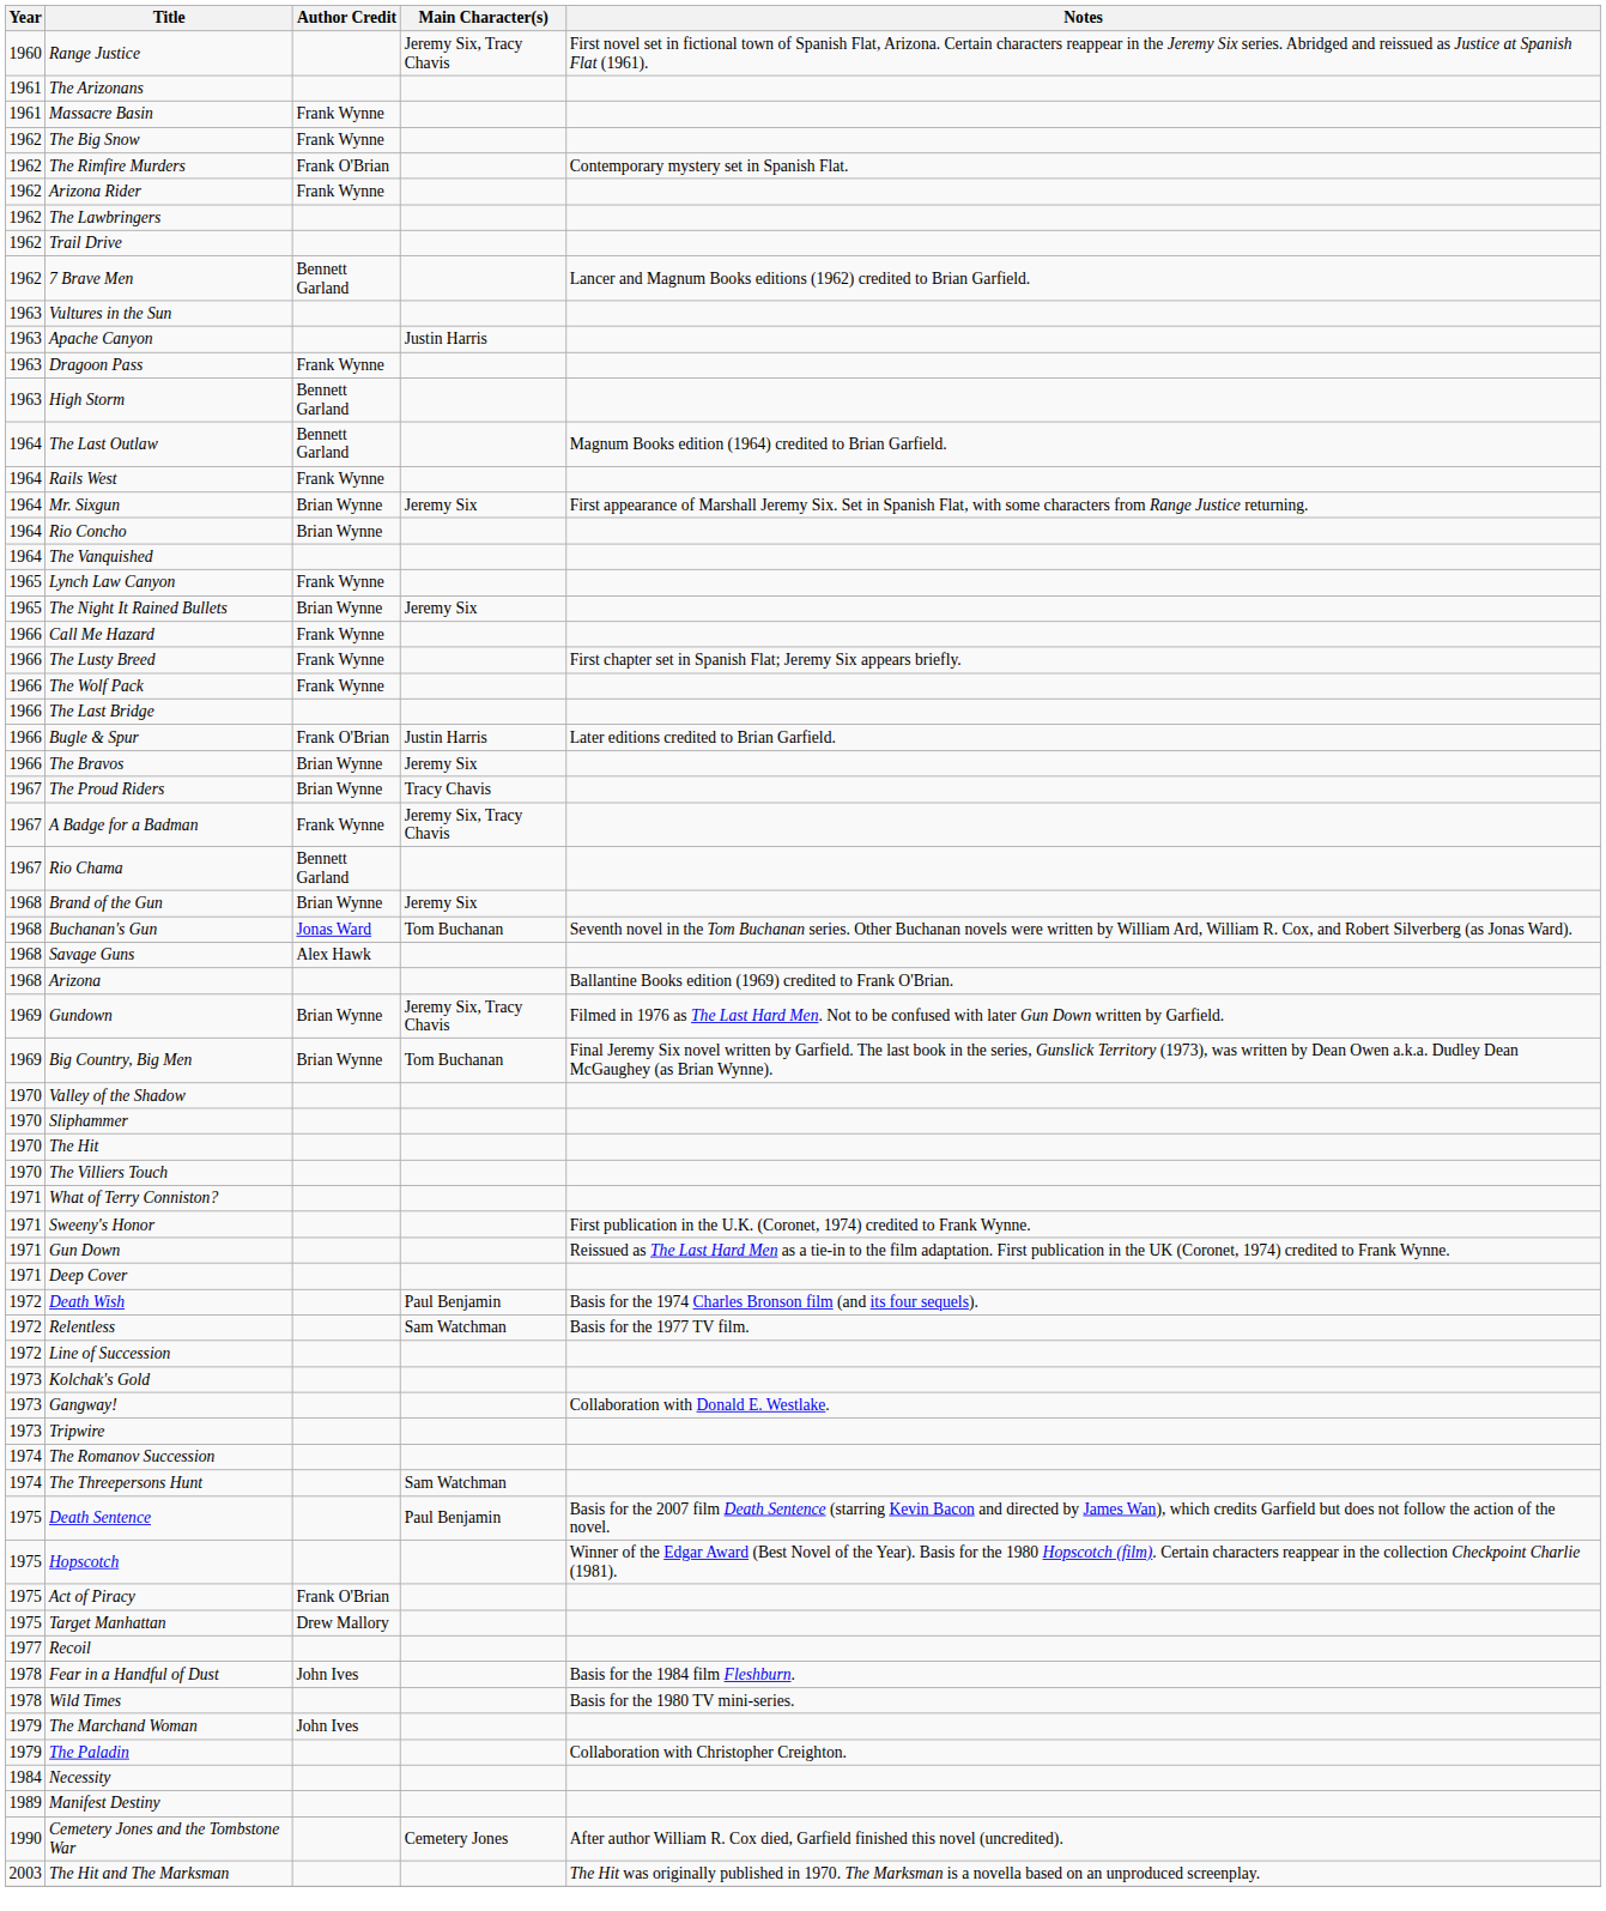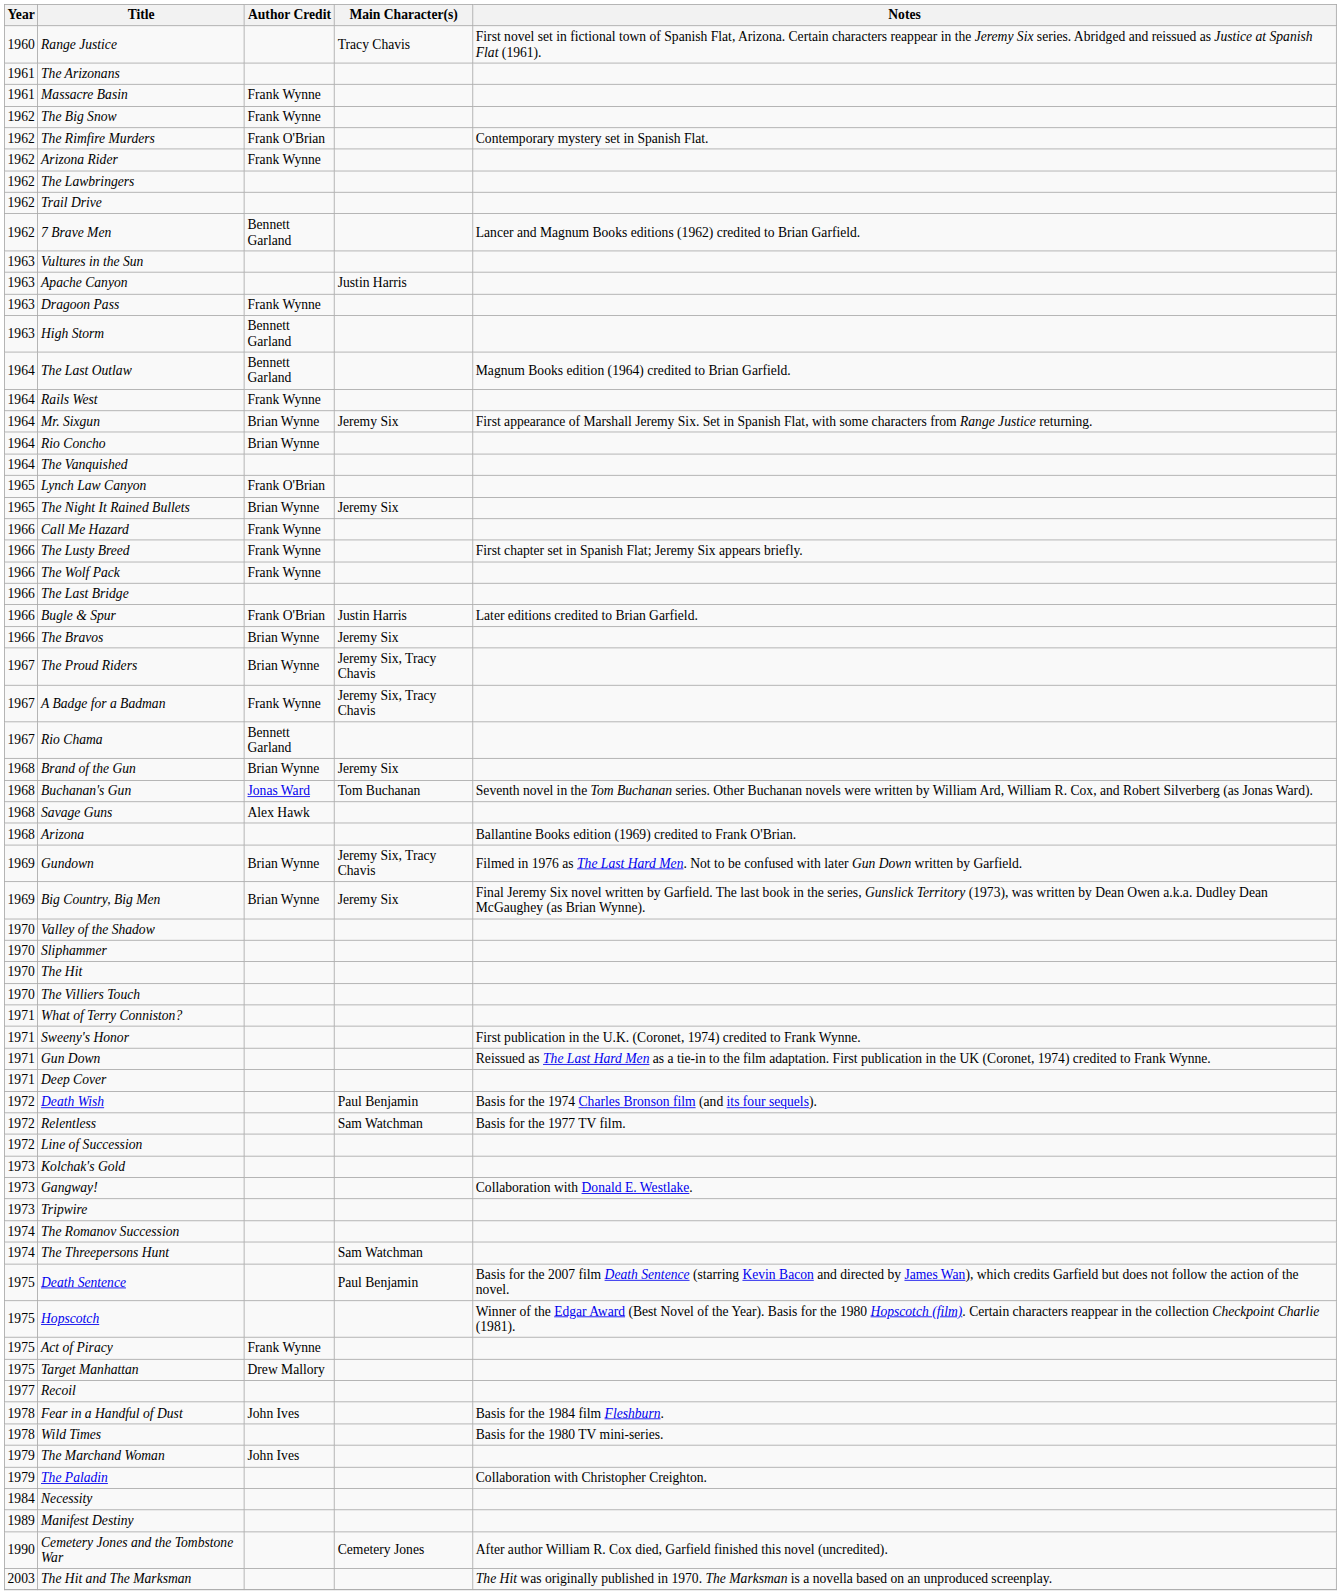 <table class="wikitable sortable">
 <tr>
 <th>Year</th>
 <th>Title</th>
 <th>Author Credit</th>
 <th>Main Character(s)</th>
 <th>Notes</th>
 </tr>
 <tr>
 <td>1960</td>
 <td><em>Range Justice</em></td>
 <td></td>
-<td>Jeremy Six, Tracy Chavis</td>
+<td>Tracy Chavis</td>
 <td>First novel set in fictional town of Spanish Flat, Arizona. Certain characters reappear in the <em>Jeremy Six</em> series. Abridged and reissued as <em>Justice at Spanish Flat</em> (1961).</td>
 </tr>
 <tr>
 <td>1961</td>
 <td><em>The Arizonans</em></td>
 <td></td>
 <td></td>
 <td></td>
 </tr>
 <tr>
 <td>1961</td>
 <td><em>Massacre Basin</em></td>
 <td>Frank Wynne</td>
 <td></td>
 <td></td>
 </tr>
 <tr>
 <td>1962</td>
 <td><em>The Big Snow</em></td>
 <td>Frank Wynne</td>
 <td></td>
 <td></td>
 </tr>
 <tr>
 <td>1962</td>
 <td><em>The Rimfire Murders</em></td>
 <td>Frank O'Brian</td>
 <td></td>
 <td>Contemporary mystery set in Spanish Flat.</td>
 </tr>
 <tr>
 <td>1962</td>
 <td><em>Arizona Rider</em></td>
 <td>Frank Wynne</td>
 <td></td>
 <td></td>
 </tr>
 <tr>
 <td>1962</td>
 <td><em>The Lawbringers</em></td>
 <td></td>
 <td></td>
 <td></td>
 </tr>
 <tr>
 <td>1962</td>
 <td><em>Trail Drive</em></td>
 <td></td>
 <td></td>
 <td></td>
 </tr>
 <tr>
 <td>1962</td>
 <td><em>7 Brave Men</em></td>
 <td>Bennett Garland</td>
 <td></td>
 <td>Lancer and Magnum Books editions (1962) credited to Brian Garfield.</td>
 </tr>
 <tr>
 <td>1963</td>
 <td><em>Vultures in the Sun</em></td>
 <td></td>
 <td></td>
 <td></td>
 </tr>
 <tr>
 <td>1963</td>
 <td><em>Apache Canyon</em></td>
 <td></td>
 <td>Justin Harris</td>
 <td></td>
 </tr>
 <tr>
 <td>1963</td>
 <td><em>Dragoon Pass</em></td>
 <td>Frank Wynne</td>
 <td></td>
 <td></td>
 </tr>
 <tr>
 <td>1963</td>
 <td><em>High Storm</em></td>
 <td>Bennett Garland</td>
 <td></td>
 <td></td>
 </tr>
 <tr>
 <td>1964</td>
 <td><em>The Last Outlaw</em></td>
 <td>Bennett Garland</td>
 <td></td>
 <td>Magnum Books edition (1964) credited to Brian Garfield.</td>
 </tr>
 <tr>
 <td>1964</td>
 <td><em>Rails West</em></td>
 <td>Frank Wynne</td>
 <td></td>
 <td></td>
 </tr>
 <tr>
 <td>1964</td>
 <td><em>Mr. Sixgun</em></td>
 <td>Brian Wynne</td>
 <td>Jeremy Six</td>
 <td>First appearance of Marshall Jeremy Six. Set in Spanish Flat, with some characters from <em>Range Justice</em> returning.</td>
 </tr>
 <tr>
 <td>1964</td>
 <td><em>Rio Concho</em></td>
 <td>Brian Wynne</td>
 <td></td>
 <td></td>
 </tr>
 <tr>
 <td>1964</td>
 <td><em>The Vanquished</em></td>
 <td></td>
 <td></td>
 <td></td>
 </tr>
 <tr>
 <td>1965</td>
 <td><em>Lynch Law Canyon</em></td>
-<td>Frank Wynne</td>
+<td>Frank O'Brian</td>
 <td></td>
 <td></td>
 </tr>
 <tr>
 <td>1965</td>
 <td><em>The Night It Rained Bullets</em></td>
 <td>Brian Wynne</td>
 <td>Jeremy Six</td>
 <td></td>
 </tr>
 <tr>
 <td>1966</td>
 <td><em>Call Me Hazard</em></td>
 <td>Frank Wynne</td>
 <td></td>
 <td></td>
 </tr>
 <tr>
 <td>1966</td>
 <td><em>The Lusty Breed</em></td>
 <td>Frank Wynne</td>
 <td></td>
 <td>First chapter set in Spanish Flat; Jeremy Six appears briefly.</td>
 </tr>
 <tr>
 <td>1966</td>
 <td><em>The Wolf Pack</em></td>
 <td>Frank Wynne</td>
 <td></td>
 <td></td>
 </tr>
 <tr>
 <td>1966</td>
 <td><em>The Last Bridge</em></td>
 <td></td>
 <td></td>
 <td></td>
 </tr>
 <tr>
 <td>1966</td>
 <td><em>Bugle & Spur</em></td>
 <td>Frank O'Brian</td>
 <td>Justin Harris</td>
 <td>Later editions credited to Brian Garfield.</td>
 </tr>
 <tr>
 <td>1966</td>
 <td><em>The Bravos</em></td>
 <td>Brian Wynne</td>
 <td>Jeremy Six</td>
 <td></td>
 </tr>
 <tr>
 <td>1967</td>
 <td><em>The Proud Riders</em></td>
 <td>Brian Wynne</td>
-<td>Tracy Chavis</td>
+<td>Jeremy Six, Tracy Chavis</td>
 <td></td>
 </tr>
 <tr>
 <td>1967</td>
 <td><em>A Badge for a Badman</em></td>
 <td>Frank Wynne</td>
 <td>Jeremy Six, Tracy Chavis</td>
 <td></td>
 </tr>
 <tr>
 <td>1967</td>
 <td><em>Rio Chama</em></td>
 <td>Bennett Garland</td>
 <td></td>
 <td></td>
 </tr>
 <tr>
 <td>1968</td>
 <td><em>Brand of the Gun</em></td>
 <td>Brian Wynne</td>
 <td>Jeremy Six</td>
 <td></td>
 </tr>
 <tr>
 <td>1968</td>
 <td><em>Buchanan's Gun</em></td>
 <td><a href='#'>Jonas Ward</a></td>
 <td>Tom Buchanan</td>
 <td>Seventh novel in the <em>Tom Buchanan</em> series. Other Buchanan novels were written by William Ard, William R. Cox, and Robert Silverberg (as Jonas Ward).</td>
 </tr>
 <tr>
 <td>1968</td>
 <td><em>Savage Guns</em></td>
 <td>Alex Hawk</td>
 <td></td>
 <td></td>
 </tr>
 <tr>
 <td>1968</td>
 <td><em>Arizona</em></td>
 <td></td>
 <td></td>
 <td>Ballantine Books edition (1969) credited to Frank O'Brian.</td>
 </tr>
 <tr>
 <td>1969</td>
 <td><em>Gundown</em></td>
 <td>Brian Wynne</td>
 <td>Jeremy Six, Tracy Chavis</td>
 <td>Filmed in 1976 as <em><a href='#'>The Last Hard Men</a></em>. Not to be confused with later <em>Gun Down</em> written by Garfield.</td>
 </tr>
 <tr>
 <td>1969</td>
 <td><em>Big Country, Big Men</em></td>
 <td>Brian Wynne</td>
-<td>Tom Buchanan</td>
+<td>Jeremy Six</td>
 <td>Final Jeremy Six novel written by Garfield. The last book in the series, <em>Gunslick Territory</em> (1973), was written by Dean Owen a.k.a. Dudley Dean McGaughey (as Brian Wynne).</td>
 </tr>
 <tr>
 <td>1970</td>
 <td><em>Valley of the Shadow</em></td>
 <td></td>
 <td></td>
 <td></td>
 </tr>
 <tr>
 <td>1970</td>
 <td><em>Sliphammer</em></td>
 <td></td>
 <td></td>
 <td></td>
 </tr>
 <tr>
 <td>1970</td>
 <td><em>The Hit</em></td>
 <td></td>
 <td></td>
 <td></td>
 </tr>
 <tr>
 <td>1970</td>
 <td><em>The Villiers Touch</em></td>
 <td></td>
 <td></td>
 <td></td>
 </tr>
 <tr>
 <td>1971</td>
 <td><em>What of Terry Conniston?</em></td>
 <td></td>
 <td></td>
 <td></td>
 </tr>
 <tr>
 <td>1971</td>
 <td><em>Sweeny's Honor</em></td>
 <td></td>
 <td></td>
 <td>First publication in the U.K. (Coronet, 1974) credited to Frank Wynne.</td>
 </tr>
 <tr>
 <td>1971</td>
 <td><em>Gun Down</em></td>
 <td></td>
 <td></td>
 <td>Reissued as <em><a href='#'>The Last Hard Men</a></em> as a tie-in to the film adaptation. First publication in the UK (Coronet, 1974) credited to Frank Wynne.</td>
 </tr>
 <tr>
 <td>1971</td>
 <td><em>Deep Cover</em></td>
 <td></td>
 <td></td>
 <td></td>
 </tr>
 <tr>
 <td>1972</td>
 <td><em><a href='#'>Death Wish</a></em></td>
 <td></td>
 <td>Paul Benjamin</td>
 <td>Basis for the 1974 <a href='#'>Charles Bronson film</a> (and <a href='#'>its four sequels</a>).</td>
 </tr>
 <tr>
 <td>1972</td>
 <td><em>Relentless</em></td>
 <td></td>
 <td>Sam Watchman</td>
 <td>Basis for the 1977 TV film.</td>
 </tr>
 <tr>
 <td>1972</td>
 <td><em>Line of Succession</em></td>
 <td></td>
 <td></td>
 <td></td>
 </tr>
 <tr>
 <td>1973</td>
 <td><em>Kolchak's Gold</em></td>
 <td></td>
 <td></td>
 <td></td>
 </tr>
 <tr>
 <td>1973</td>
 <td><em>Gangway!</em></td>
 <td></td>
 <td></td>
 <td>Collaboration with <a href='#'>Donald E. Westlake</a>.</td>
 </tr>
 <tr>
 <td>1973</td>
 <td><em>Tripwire</em></td>
 <td></td>
 <td></td>
 <td></td>
 </tr>
 <tr>
 <td>1974</td>
 <td><em>The Romanov Succession</em></td>
 <td></td>
 <td></td>
 <td></td>
 </tr>
 <tr>
 <td>1974</td>
 <td><em>The Threepersons Hunt</em></td>
 <td></td>
 <td>Sam Watchman</td>
 <td></td>
 </tr>
 <tr>
 <td>1975</td>
 <td><em><a href='#'>Death Sentence</a></em></td>
 <td></td>
 <td>Paul Benjamin</td>
 <td>Basis for the 2007 film <em><a href='#'>Death Sentence</a></em> (starring <a href='#'>Kevin Bacon</a> and directed by <a href='#'>James Wan</a>), which credits Garfield but does not follow the action of the novel.</td>
 </tr>
 <tr>
 <td>1975</td>
 <td><em><a href='#'>Hopscotch</a></em></td>
 <td></td>
 <td></td>
 <td>Winner of the <a href='#'>Edgar Award</a> (Best Novel of the Year). Basis for the 1980 <em><a href='#'>Hopscotch (film)</a></em>. Certain characters reappear in the collection <em>Checkpoint Charlie</em> (1981).</td>
 </tr>
 <tr>
 <td>1975</td>
 <td><em>Act of Piracy</em></td>
-<td>Frank O'Brian</td>
+<td>Frank Wynne</td>
 <td></td>
 <td></td>
 </tr>
 <tr>
 <td>1975</td>
 <td><em>Target Manhattan</em></td>
 <td>Drew Mallory</td>
 <td></td>
 <td></td>
 </tr>
 <tr>
 <td>1977</td>
 <td><em>Recoil</em></td>
 <td></td>
 <td></td>
 <td></td>
 </tr>
 <tr>
 <td>1978</td>
 <td><em>Fear in a Handful of Dust</em></td>
 <td>John Ives</td>
 <td></td>
 <td>Basis for the 1984 film <em><a href='#'>Fleshburn</a></em>.</td>
 </tr>
 <tr>
 <td>1978</td>
 <td><em>Wild Times</em></td>
 <td></td>
 <td></td>
 <td>Basis for the 1980 TV mini-series.</td>
 </tr>
 <tr>
 <td>1979</td>
 <td><em>The Marchand Woman</em></td>
 <td>John Ives</td>
 <td></td>
 <td></td>
 </tr>
 <tr>
 <td>1979</td>
 <td><em><a href='#'>The Paladin</a></em></td>
 <td></td>
 <td></td>
 <td>Collaboration with Christopher Creighton.</td>
 </tr>
 <tr>
 <td>1984</td>
 <td><em>Necessity</em></td>
 <td></td>
 <td></td>
 <td></td>
 </tr>
 <tr>
 <td>1989</td>
 <td><em>Manifest Destiny</em></td>
 <td></td>
 <td></td>
 <td></td>
 </tr>
 <tr>
 <td>1990</td>
 <td><em>Cemetery Jones and the Tombstone War</em></td>
 <td></td>
 <td>Cemetery Jones</td>
 <td>After author William R. Cox died, Garfield finished this novel (uncredited).</td>
 </tr>
 <tr>
 <td>2003</td>
 <td><em>The Hit and The Marksman</em></td>
 <td></td>
 <td></td>
 <td><em>The Hit</em> was originally published in 1970. <em>The Marksman</em> is a novella based on an unproduced screenplay.</td>
 </tr>
 <tr>
 </tr>
 </table>
